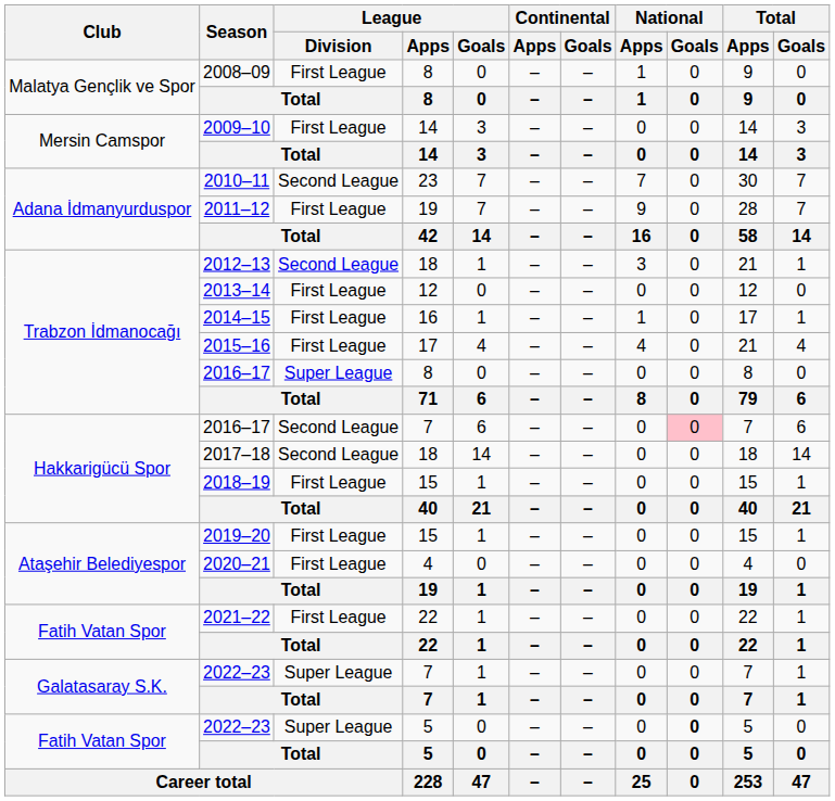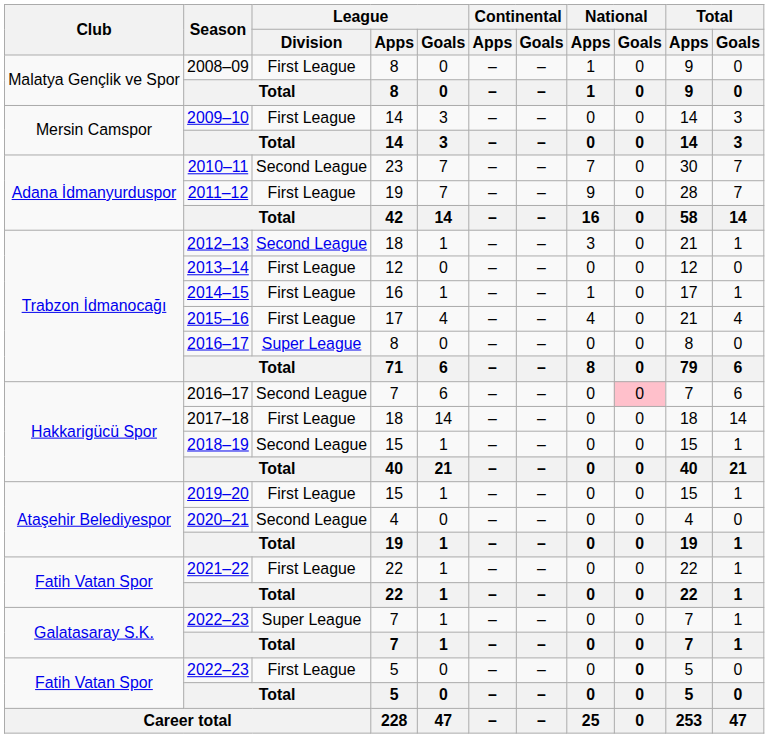 <table class="wikitable" style="text-align: center;">
 <tr>
 <th rowspan=2>Club</th>
 <th rowspan=2>Season</th>
 <th colspan=3>League</th>
 <th colspan=2>Continental</th>
 <th colspan=2>National</th>
 <th colspan=2>Total</th>
 </tr>
 <tr>
 <th>Division</th>
 <th>Apps</th>
 <th>Goals</th>
 <th>Apps</th>
 <th>Goals</th>
 <th>Apps</th>
 <th>Goals</th>
 <th>Apps</th>
 <th>Goals</th>
 </tr>
 <tr>
 <td rowspan=2>Malatya Gençlik ve Spor</td>
 <td>2008–09</td>
 <td>First League</td>
 <td>8</td>
 <td>0</td>
 <td>–</td>
 <td>–</td>
 <td>1</td>
 <td>0</td>
 <td>9</td>
 <td>0</td>
 </tr>
 <tr>
 <th colspan=2>Total</th>
 <th>8</th>
 <th>0</th>
 <th>–</th>
 <th>–</th>
 <th>1</th>
 <th>0</th>
 <th>9</th>
 <th>0</th>
 </tr>
 <tr>
 <td rowspan=2>Mersin Camspor</td>
 <td><a href='#'>2009–10</a></td>
 <td>First League</td>
 <td>14</td>
 <td>3</td>
 <td>–</td>
 <td>–</td>
 <td>0</td>
 <td>0</td>
 <td>14</td>
 <td>3</td>
 </tr>
 <tr>
 <th colspan=2>Total</th>
 <th>14</th>
 <th>3</th>
 <th>–</th>
 <th>–</th>
 <th>0</th>
 <th>0</th>
 <th>14</th>
 <th>3</th>
 </tr>
 <tr>
 <td rowspan=3><a href='#'>Adana İdmanyurduspor</a></td>
 <td><a href='#'>2010–11</a></td>
 <td>Second League</td>
 <td>23</td>
 <td>7</td>
 <td>–</td>
 <td>–</td>
 <td>7</td>
 <td>0</td>
 <td>30</td>
 <td>7</td>
 </tr>
 <tr>
 <td><a href='#'>2011–12</a></td>
 <td>First League</td>
 <td>19</td>
 <td>7</td>
 <td>–</td>
 <td>–</td>
 <td>9</td>
 <td>0</td>
 <td>28</td>
 <td>7</td>
 </tr>
 <tr>
 <th colspan=2>Total</th>
 <th>42</th>
 <th>14</th>
 <th>–</th>
 <th>–</th>
 <th>16</th>
 <th>0</th>
 <th>58</th>
 <th>14</th>
 </tr>
 <tr>
 <td rowspan=6><a href='#'>Trabzon İdmanocağı</a></td>
 <td><a href='#'>2012–13</a></td>
 <td><a href='#'>Second League</a></td>
 <td>18</td>
 <td>1</td>
 <td>–</td>
 <td>–</td>
 <td>3</td>
 <td>0</td>
 <td>21</td>
 <td>1</td>
 </tr>
 <tr>
 <td><a href='#'>2013–14</a></td>
 <td>First League</td>
 <td>12</td>
 <td>0</td>
 <td>–</td>
 <td>–</td>
 <td>0</td>
 <td>0</td>
 <td>12</td>
 <td>0</td>
 </tr>
 <tr>
 <td><a href='#'>2014–15</a></td>
 <td>First League</td>
 <td>16</td>
 <td>1</td>
 <td>–</td>
 <td>–</td>
 <td>1</td>
 <td>0</td>
 <td>17</td>
 <td>1</td>
 </tr>
 <tr>
 <td><a href='#'>2015–16</a></td>
 <td>First League</td>
 <td>17</td>
 <td>4</td>
 <td>–</td>
 <td>–</td>
 <td>4</td>
 <td>0</td>
 <td>21</td>
 <td>4</td>
 </tr>
 <tr>
 <td><a href='#'>2016–17</a></td>
 <td><a href='#'>Super League</a></td>
 <td>8</td>
 <td>0</td>
 <td>–</td>
 <td>–</td>
 <td>0</td>
 <td>0</td>
 <td>8</td>
 <td>0</td>
 </tr>
 <tr>
 <th colspan=2>Total</th>
 <th>71</th>
 <th>6</th>
 <th>–</th>
 <th>–</th>
 <th>8</th>
 <th>0</th>
 <th>79</th>
 <th>6</th>
 </tr>
 <tr>
 <td rowspan=4><a href='#'>Hakkarigücü Spor</a></td>
 <td>2016–17</td>
 <td>Second League</td>
 <td>7</td>
 <td>6</td>
 <td>–</td>
 <td>–</td>
 <td>0</td>
 <td style="background: pink;">0</td>
 <td>7</td>
 <td>6</td>
 </tr>
 <tr>
 <td>2017–18</td>
-<td>Second League</td>
+<td>First League</td>
 <td>18</td>
 <td>14</td>
 <td>–</td>
 <td>–</td>
 <td>0</td>
 <td>0</td>
 <td>18</td>
 <td>14</td>
 </tr>
 <tr>
 <td><a href='#'>2018–19</a></td>
-<td>First League</td>
+<td>Second League</td>
 <td>15</td>
 <td>1</td>
 <td>–</td>
 <td>–</td>
 <td>0</td>
 <td>0</td>
 <td>15</td>
 <td>1</td>
 </tr>
 <tr>
 <th colspan=2>Total</th>
 <th>40</th>
 <th>21</th>
 <th>–</th>
 <th>–</th>
 <th>0</th>
 <th>0</th>
 <th>40</th>
 <th>21</th>
 </tr>
 <tr>
 <td rowspan=3><a href='#'>Ataşehir Belediyespor</a></td>
 <td><a href='#'>2019–20</a></td>
 <td>First League</td>
 <td>15</td>
 <td>1</td>
 <td>–</td>
 <td>–</td>
 <td>0</td>
 <td>0</td>
 <td>15</td>
 <td>1</td>
 </tr>
 <tr>
 <td><a href='#'>2020–21</a></td>
-<td>First League</td>
+<td>Second League</td>
 <td>4</td>
 <td>0</td>
 <td>–</td>
 <td>–</td>
 <td>0</td>
 <td>0</td>
 <td>4</td>
 <td>0</td>
 </tr>
 <tr>
 <th colspan=2>Total</th>
 <th>19</th>
 <th>1</th>
 <th>–</th>
 <th>–</th>
 <th>0</th>
 <th>0</th>
 <th>19</th>
 <th>1</th>
 </tr>
 <tr>
 <td rowspan=2><a href='#'>Fatih Vatan Spor</a></td>
 <td><a href='#'>2021–22</a></td>
 <td>First League</td>
 <td>22</td>
 <td>1</td>
 <td>–</td>
 <td>–</td>
 <td>0</td>
 <td>0</td>
 <td>22</td>
 <td>1</td>
 </tr>
 <tr>
 <th colspan=2>Total</th>
 <th>22</th>
 <th>1</th>
 <th>–</th>
 <th>–</th>
 <th>0</th>
 <th>0</th>
 <th>22</th>
 <th>1</th>
 </tr>
 <tr>
 <td rowspan=2><a href='#'>Galatasaray S.K.</a></td>
 <td><a href='#'>2022–23</a></td>
 <td>Super League</td>
 <td>7</td>
 <td>1</td>
 <td>–</td>
 <td>–</td>
 <td>0</td>
 <td>0</td>
 <td>7</td>
 <td>1</td>
 </tr>
 <tr>
 <th colspan=2>Total</th>
 <th>7</th>
 <th>1</th>
 <th>–</th>
 <th>–</th>
 <th>0</th>
 <th>0</th>
 <th>7</th>
 <th>1</th>
 </tr>
 <tr>
 <td rowspan=2><a href='#'>Fatih Vatan Spor</a></td>
 <td><a href='#'>2022–23</a></td>
-<td>Super League</td>
+<td>First League</td>
 <td>5</td>
 <td>0</td>
 <td>–</td>
 <td>–</td>
 <td>0</td>
 <td><strong>0</strong></td>
 <td>5</td>
 <td>0</td>
 </tr>
 <tr>
 <th colspan=2>Total</th>
 <th>5</th>
 <th>0</th>
 <th>–</th>
 <th>–</th>
 <th>0</th>
 <th>0</th>
 <th>5</th>
 <th>0</th>
 </tr>
 <tr>
 <th colspan=3>Career total</th>
 <th>228</th>
 <th>47</th>
 <th>–</th>
 <th>–</th>
 <th>25</th>
 <th>0</th>
 <th>253</th>
 <th>47</th>
 </tr>
 </table>
